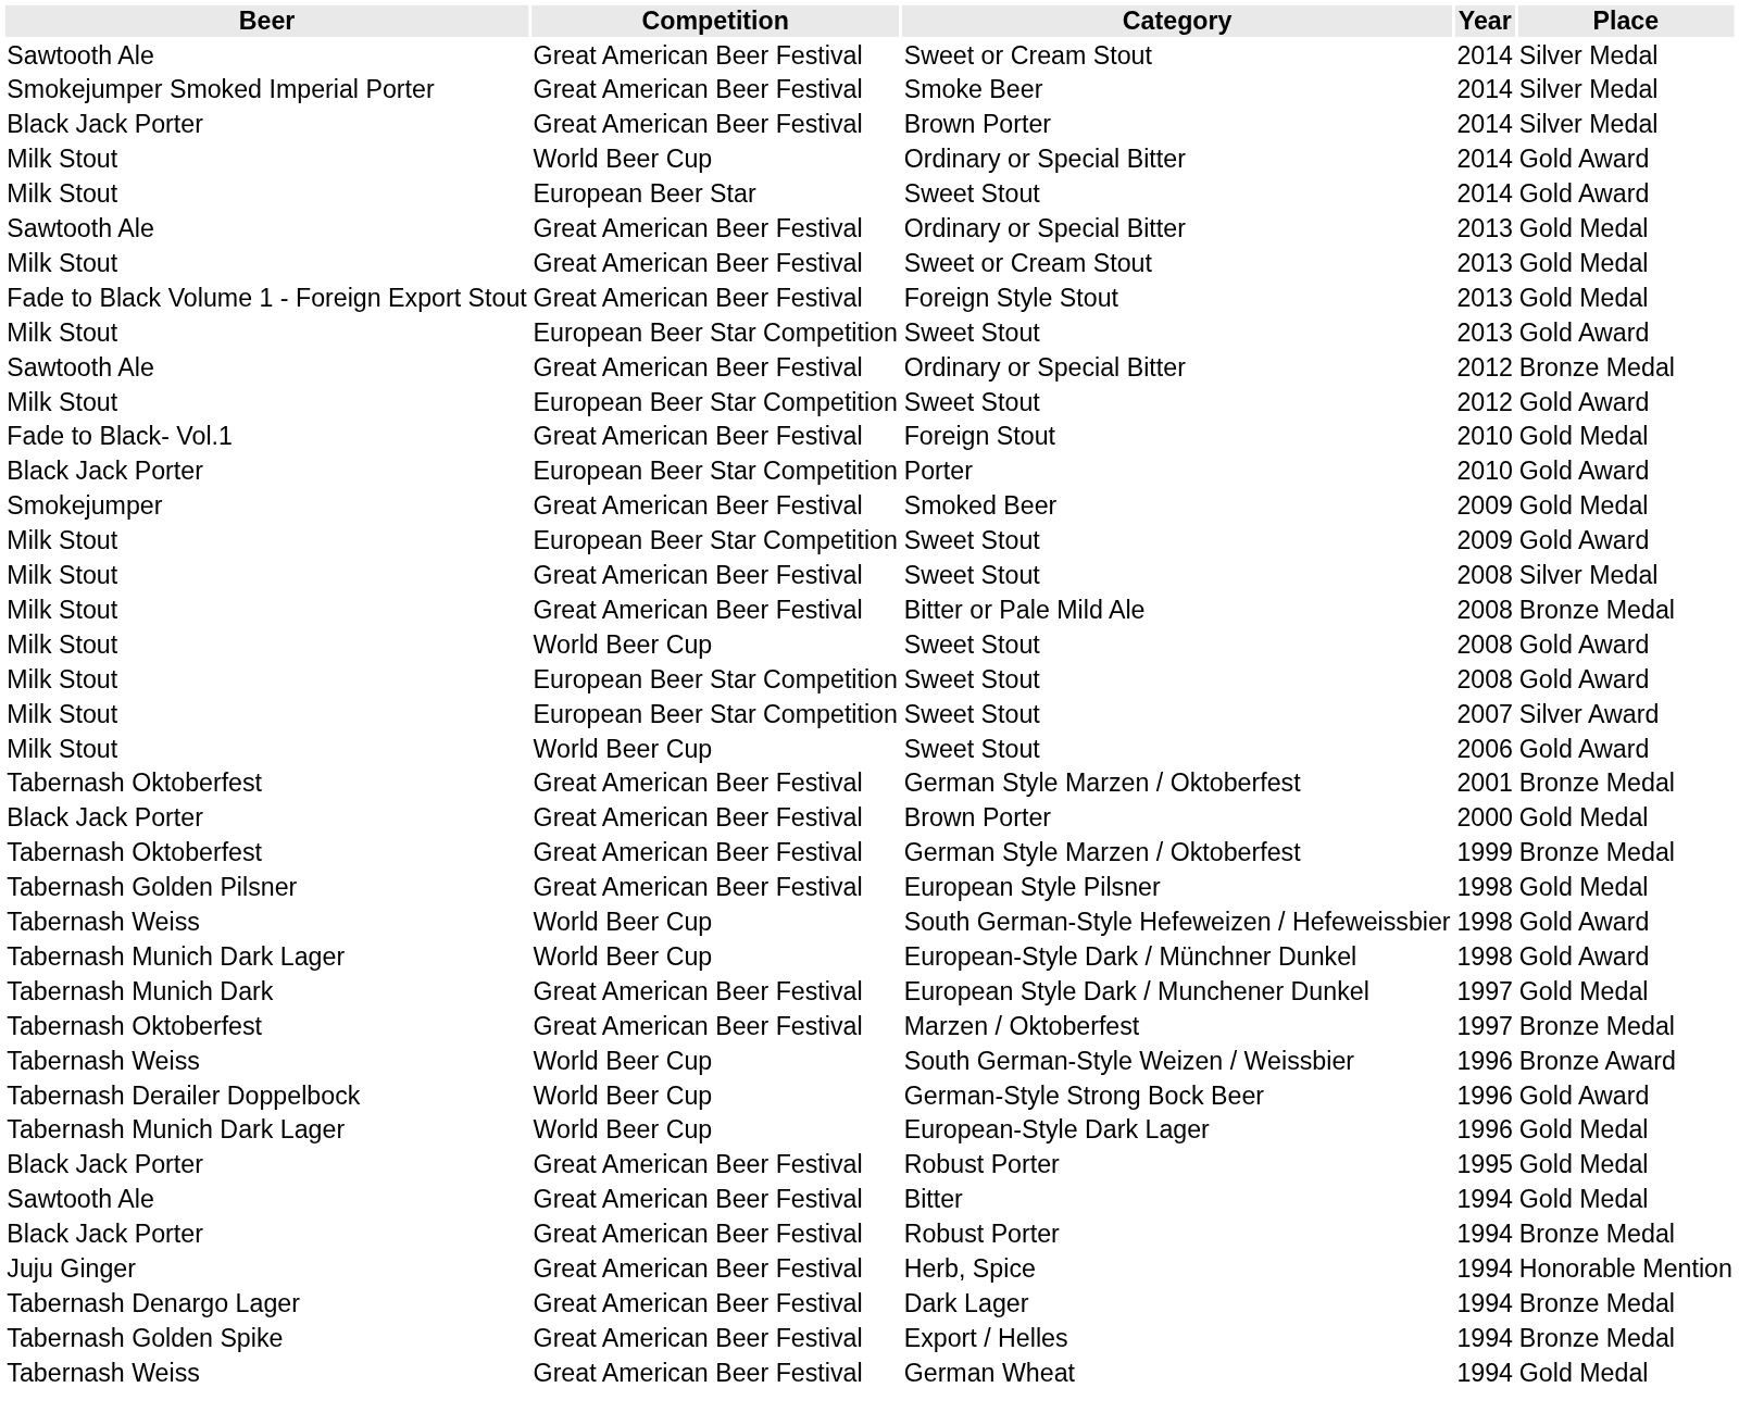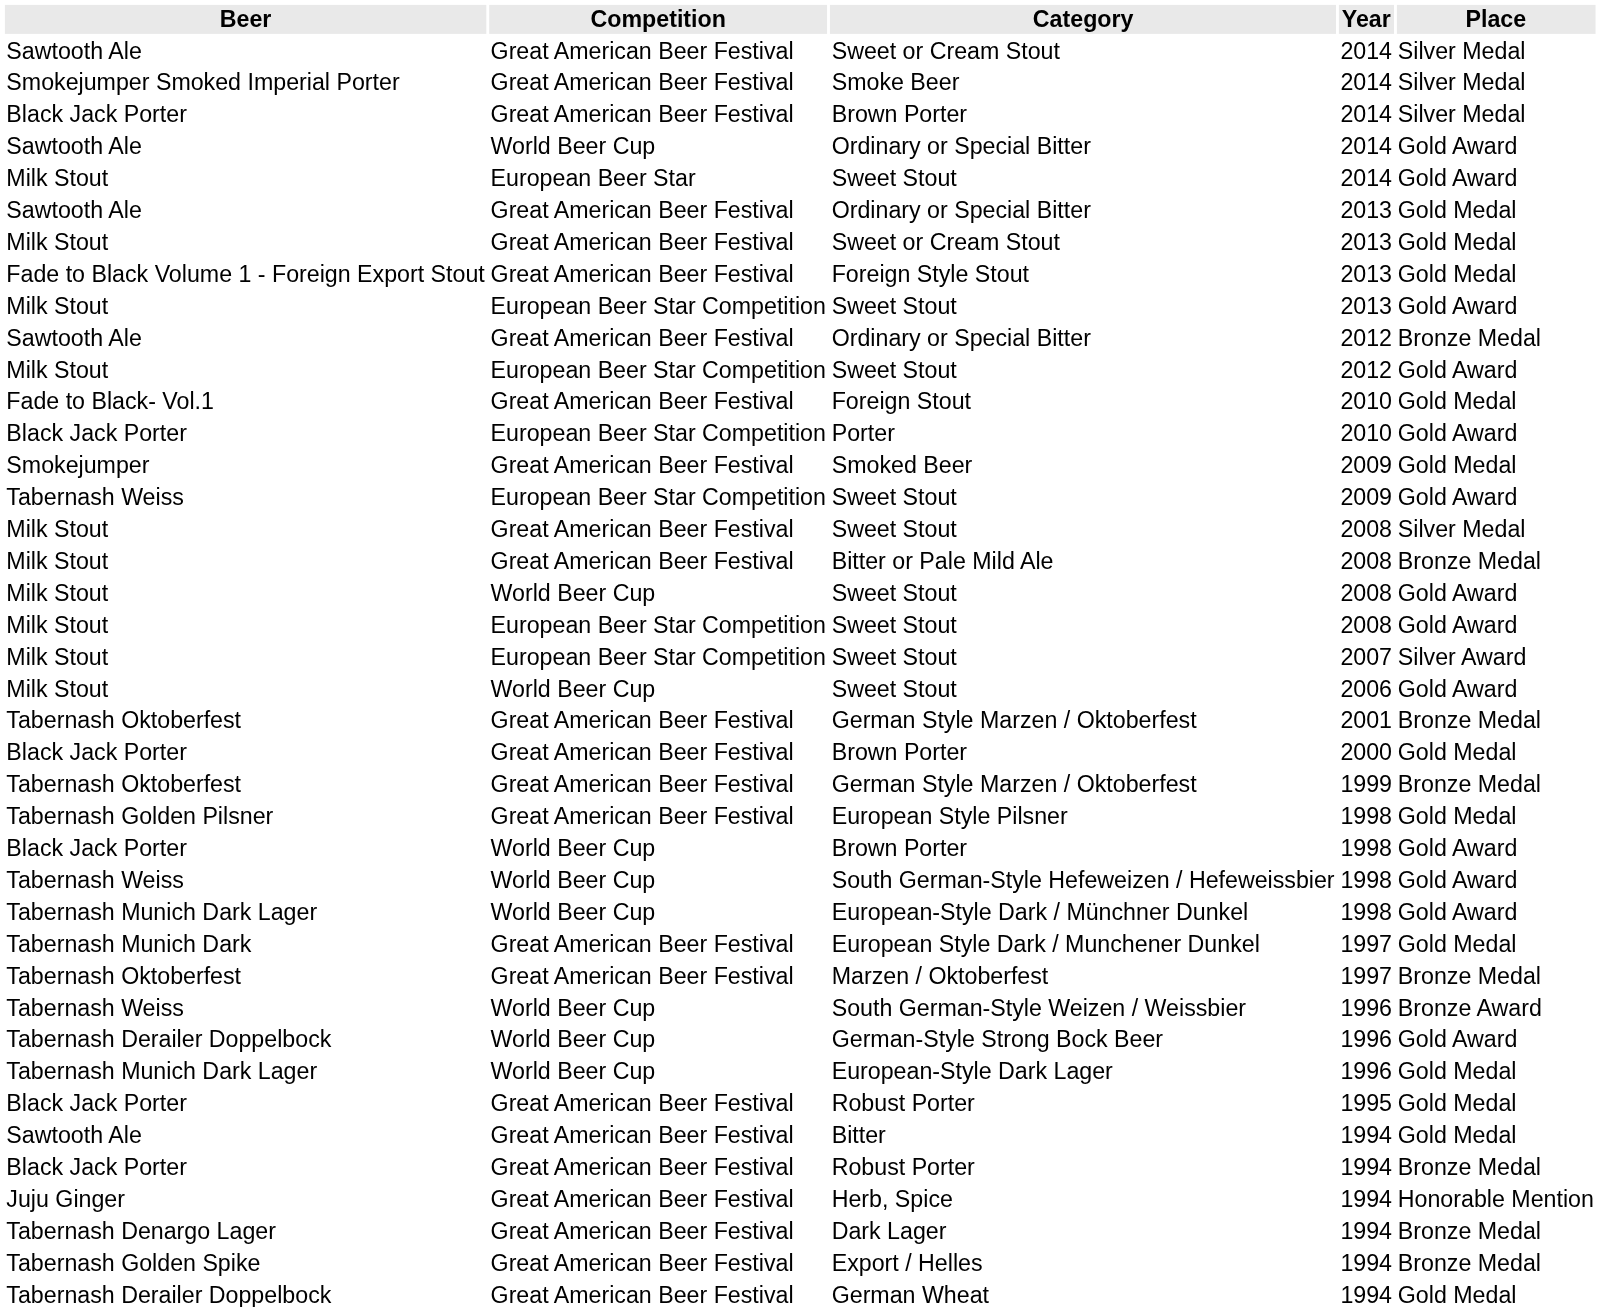 <table class="sortable">
 <tr>
 <th style="background: #E9E9E9;">Beer</th>
 <th style="background: #E9E9E9;">Competition</th>
 <th style="background: #E9E9E9;">Category</th>
 <th style="background: #E9E9E9;">Year</th>
 <th style="background: #E9E9E9;">Place</th>
 </tr>
 <tr>
 <td>Sawtooth Ale</td>
 <td>Great American Beer Festival</td>
 <td>Sweet or Cream Stout</td>
 <td>2014</td>
 <td>Silver Medal</td>
 </tr>
 <tr>
 <td>Smokejumper Smoked Imperial Porter</td>
 <td>Great American Beer Festival</td>
 <td>Smoke Beer</td>
 <td>2014</td>
 <td>Silver Medal</td>
 </tr>
 <tr>
 <td>Black Jack Porter</td>
 <td>Great American Beer Festival</td>
 <td>Brown Porter</td>
 <td>2014</td>
 <td>Silver Medal</td>
 </tr>
 <tr>
-<td>Milk Stout</td>
+<td>Sawtooth Ale</td>
 <td>World Beer Cup</td>
 <td>Ordinary or Special Bitter</td>
 <td>2014</td>
 <td>Gold Award</td>
 </tr>
 <tr>
 <td>Milk Stout</td>
 <td>European Beer Star</td>
 <td>Sweet Stout</td>
 <td>2014</td>
 <td>Gold Award</td>
 </tr>
 <tr>
 <td>Sawtooth Ale</td>
 <td>Great American Beer Festival</td>
 <td>Ordinary or Special Bitter</td>
 <td>2013</td>
 <td>Gold Medal</td>
 </tr>
 <tr>
 <td>Milk Stout</td>
 <td>Great American Beer Festival</td>
 <td>Sweet or Cream Stout</td>
 <td>2013</td>
 <td>Gold Medal</td>
 </tr>
 <tr>
 <td>Fade to Black Volume 1 - Foreign Export Stout</td>
 <td>Great American Beer Festival</td>
 <td>Foreign Style Stout</td>
 <td>2013</td>
 <td>Gold Medal</td>
 </tr>
 <tr>
 <td>Milk Stout</td>
 <td>European Beer Star Competition</td>
 <td>Sweet Stout</td>
 <td>2013</td>
 <td>Gold Award</td>
 </tr>
 <tr>
 <td>Sawtooth Ale</td>
 <td>Great American Beer Festival</td>
 <td>Ordinary or Special Bitter</td>
 <td>2012</td>
 <td>Bronze Medal</td>
 </tr>
 <tr>
 <td>Milk Stout</td>
 <td>European Beer Star Competition</td>
 <td>Sweet Stout</td>
 <td>2012</td>
 <td>Gold Award</td>
 </tr>
 <tr>
 <td>Fade to Black- Vol.1</td>
 <td>Great American Beer Festival</td>
 <td>Foreign Stout</td>
 <td>2010</td>
 <td>Gold Medal</td>
 </tr>
 <tr>
 <td>Black Jack Porter</td>
 <td>European Beer Star Competition</td>
 <td>Porter</td>
 <td>2010</td>
 <td>Gold Award</td>
 </tr>
 <tr>
 <td>Smokejumper</td>
 <td>Great American Beer Festival</td>
 <td>Smoked Beer</td>
 <td>2009</td>
 <td>Gold Medal</td>
 </tr>
 <tr>
-<td>Milk Stout</td>
+<td>Tabernash Weiss</td>
 <td>European Beer Star Competition</td>
 <td>Sweet Stout</td>
 <td>2009</td>
 <td>Gold Award</td>
 </tr>
 <tr>
 <td>Milk Stout</td>
 <td>Great American Beer Festival</td>
 <td>Sweet Stout</td>
 <td>2008</td>
 <td>Silver Medal</td>
 </tr>
 <tr>
 <td>Milk Stout</td>
 <td>Great American Beer Festival</td>
 <td>Bitter or Pale Mild Ale</td>
 <td>2008</td>
 <td>Bronze Medal</td>
 </tr>
 <tr>
 <td>Milk Stout</td>
 <td>World Beer Cup</td>
 <td>Sweet Stout</td>
 <td>2008</td>
 <td>Gold Award</td>
 </tr>
 <tr>
 <td>Milk Stout</td>
 <td>European Beer Star Competition</td>
 <td>Sweet Stout</td>
 <td>2008</td>
 <td>Gold Award</td>
 </tr>
 <tr>
 <td>Milk Stout</td>
 <td>European Beer Star Competition</td>
 <td>Sweet Stout</td>
 <td>2007</td>
 <td>Silver Award</td>
 </tr>
 <tr>
 <td>Milk Stout</td>
 <td>World Beer Cup</td>
 <td>Sweet Stout</td>
 <td>2006</td>
 <td>Gold Award</td>
 </tr>
 <tr>
 <td>Tabernash Oktoberfest</td>
 <td>Great American Beer Festival</td>
 <td>German Style Marzen / Oktoberfest</td>
 <td>2001</td>
 <td>Bronze Medal</td>
 </tr>
 <tr>
 <td>Black Jack Porter</td>
 <td>Great American Beer Festival</td>
 <td>Brown Porter</td>
 <td>2000</td>
 <td>Gold Medal</td>
 </tr>
 <tr>
 <td>Tabernash Oktoberfest</td>
 <td>Great American Beer Festival</td>
 <td>German Style Marzen / Oktoberfest</td>
 <td>1999</td>
 <td>Bronze Medal</td>
 </tr>
 <tr>
 <td>Tabernash Golden Pilsner</td>
 <td>Great American Beer Festival</td>
 <td>European Style Pilsner</td>
 <td>1998</td>
 <td>Gold Medal</td>
+</tr>
+<tr>
+<td>Black Jack Porter</td>
+<td>World Beer Cup</td>
+<td>Brown Porter</td>
+<td>1998</td>
+<td>Gold Award</td>
 </tr>
 <tr>
 <td>Tabernash Weiss</td>
 <td>World Beer Cup</td>
 <td>South German-Style Hefeweizen / Hefeweissbier</td>
 <td>1998</td>
 <td>Gold Award</td>
 </tr>
 <tr>
 <td>Tabernash Munich Dark Lager</td>
 <td>World Beer Cup</td>
 <td>European-Style Dark / Münchner Dunkel</td>
 <td>1998</td>
 <td>Gold Award</td>
 </tr>
 <tr>
 <td>Tabernash Munich Dark</td>
 <td>Great American Beer Festival</td>
 <td>European Style Dark / Munchener Dunkel</td>
 <td>1997</td>
 <td>Gold Medal</td>
 </tr>
 <tr>
 <td>Tabernash Oktoberfest</td>
 <td>Great American Beer Festival</td>
 <td>Marzen / Oktoberfest</td>
 <td>1997</td>
 <td>Bronze Medal</td>
 </tr>
 <tr>
 <td>Tabernash Weiss</td>
 <td>World Beer Cup</td>
 <td>South German-Style Weizen / Weissbier</td>
 <td>1996</td>
 <td>Bronze Award</td>
 </tr>
 <tr>
 <td>Tabernash Derailer Doppelbock</td>
 <td>World Beer Cup</td>
 <td>German-Style Strong Bock Beer</td>
 <td>1996</td>
 <td>Gold Award</td>
 </tr>
 <tr>
 <td>Tabernash Munich Dark Lager</td>
 <td>World Beer Cup</td>
 <td>European-Style Dark Lager</td>
 <td>1996</td>
 <td>Gold Medal</td>
 </tr>
 <tr>
 <td>Black Jack Porter</td>
 <td>Great American Beer Festival</td>
 <td>Robust Porter</td>
 <td>1995</td>
 <td>Gold Medal</td>
 </tr>
 <tr>
 <td>Sawtooth Ale</td>
 <td>Great American Beer Festival</td>
 <td>Bitter</td>
 <td>1994</td>
 <td>Gold Medal</td>
 </tr>
 <tr>
 <td>Black Jack Porter</td>
 <td>Great American Beer Festival</td>
 <td>Robust Porter</td>
 <td>1994</td>
 <td>Bronze Medal</td>
 </tr>
 <tr>
 <td>Juju Ginger</td>
 <td>Great American Beer Festival</td>
 <td>Herb, Spice</td>
 <td>1994</td>
 <td>Honorable Mention</td>
 </tr>
 <tr>
 <td>Tabernash Denargo Lager</td>
 <td>Great American Beer Festival</td>
 <td>Dark Lager</td>
 <td>1994</td>
 <td>Bronze Medal</td>
 </tr>
 <tr>
 <td>Tabernash Golden Spike</td>
 <td>Great American Beer Festival</td>
 <td>Export / Helles</td>
 <td>1994</td>
 <td>Bronze Medal</td>
 </tr>
 <tr>
-<td>Tabernash Weiss</td>
+<td>Tabernash Derailer Doppelbock</td>
 <td>Great American Beer Festival</td>
 <td>German Wheat</td>
 <td>1994</td>
 <td>Gold Medal</td>
 </tr>
 </table>
